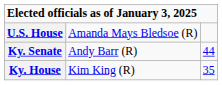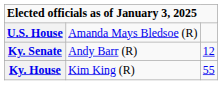 <table class=wikitable>
 <tr>
 <td colspan="3"><strong>Elected officials as of January 3, 2025</strong></td>
 </tr>
 <tr>
 <th scope=row><a href='#'>U.S. House</a></th>
 <td><a href='#'>Amanda Mays Bledsoe</a> (R)</td>
 <td></td>
 </tr>
 <tr>
 <th scope=row><a href='#'>Ky. Senate</a></th>
 <td><a href='#'>Andy Barr</a> (R)</td>
-<td><a href='#'>44</a></td>
+<td><a href='#'>12</a></td>
 </tr>
 <tr>
 <th scope=row><a href='#'>Ky. House</a></th>
 <td><a href='#'>Kim King</a> (R)</td>
-<td><a href='#'>35</a></td>
+<td><a href='#'>55</a></td>
 </tr>
 </table>
